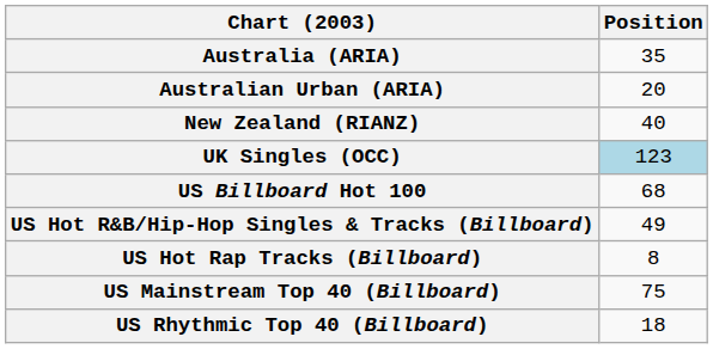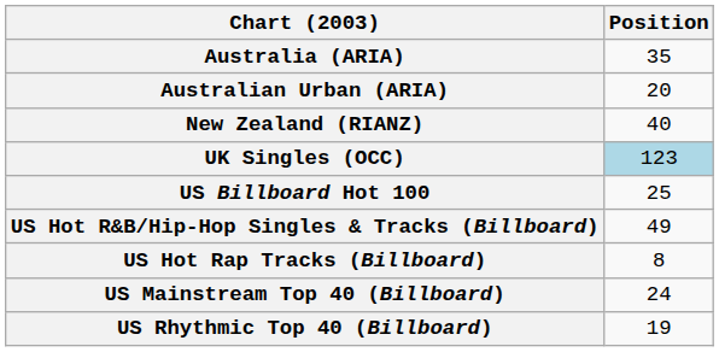 <table class="wikitable sortable plainrowheaders" style="text-align:center">
 <tr>
 <th>Chart (2003)</th>
 <th>Position</th>
 </tr>
 <tr>
 <th scope="row">Australia (ARIA)</th>
 <td>35</td>
 </tr>
 <tr>
 <th scope="row">Australian Urban (ARIA)</th>
 <td>20</td>
 </tr>
 <tr>
 <th scope="row">New Zealand (RIANZ)</th>
 <td>40</td>
 </tr>
 <tr>
 <th scope="row">UK Singles (OCC)</th>
 <td style="background: lightblue;">123</td>
 </tr>
 <tr>
 <th scope="row">US <em>Billboard</em> Hot 100</th>
-<td>68</td>
+<td>25</td>
 </tr>
 <tr>
 <th scope="row">US Hot R&B/Hip-Hop Singles & Tracks (<em>Billboard</em>)</th>
 <td>49</td>
 </tr>
 <tr>
 <th scope="row">US Hot Rap Tracks (<em>Billboard</em>)</th>
 <td>8</td>
 </tr>
 <tr>
 <th scope="row">US Mainstream Top 40 (<em>Billboard</em>)</th>
-<td>75</td>
+<td>24</td>
 </tr>
 <tr>
 <th scope="row">US Rhythmic Top 40 (<em>Billboard</em>)</th>
-<td>18</td>
+<td>19</td>
 </tr>
 </table>
